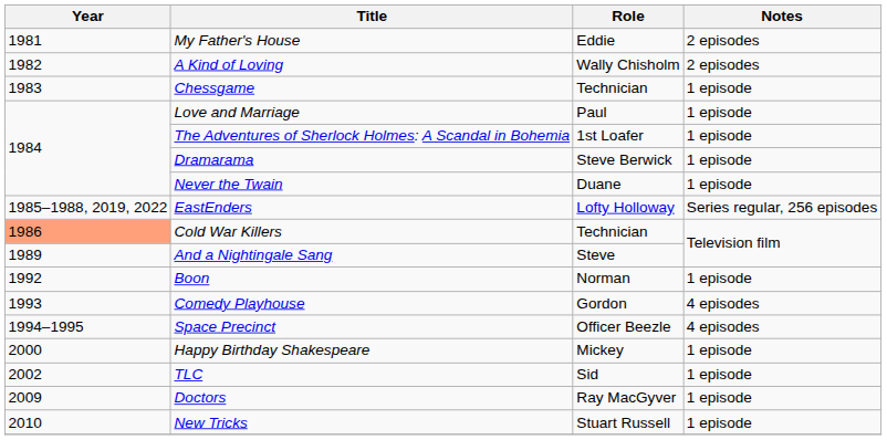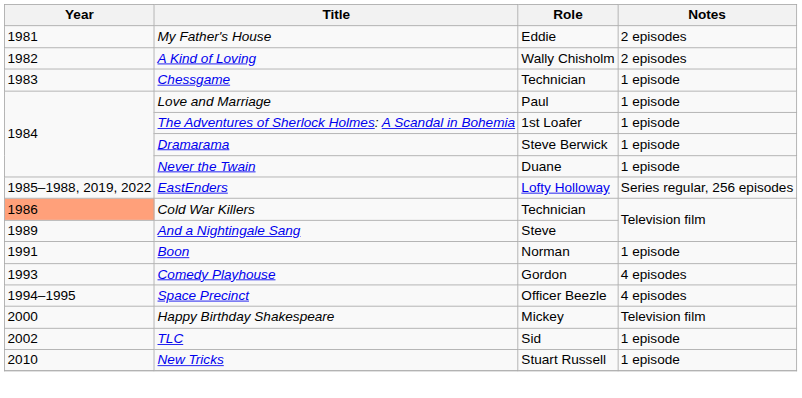 <table class="wikitable">
 <tr>
 <th>Year</th>
 <th>Title</th>
 <th>Role</th>
 <th>Notes</th>
 </tr>
 <tr>
 <td>1981</td>
 <td><em>My Father's House</em></td>
 <td>Eddie</td>
 <td>2 episodes</td>
 </tr>
 <tr>
 <td>1982</td>
 <td><em><a href='#'>A Kind of Loving</a></em></td>
 <td>Wally Chisholm</td>
 <td>2 episodes</td>
 </tr>
 <tr>
 <td>1983</td>
 <td><em><a href='#'>Chessgame</a></em></td>
 <td>Technician</td>
 <td>1 episode</td>
 </tr>
 <tr>
 <td rowspan=4>1984</td>
 <td><em>Love and Marriage</em></td>
 <td>Paul</td>
 <td>1 episode</td>
 </tr>
 <tr>
 <td><em><a href='#'>The Adventures of Sherlock Holmes</a>: <a href='#'>A Scandal in Bohemia</a></em></td>
 <td>1st Loafer</td>
 <td>1 episode</td>
 </tr>
 <tr>
 <td><em><a href='#'>Dramarama</a></em></td>
 <td>Steve Berwick</td>
 <td>1 episode</td>
 </tr>
 <tr>
 <td><em><a href='#'>Never the Twain</a></em></td>
 <td>Duane</td>
 <td>1 episode</td>
 </tr>
 <tr>
 <td>1985–1988, 2019, 2022</td>
 <td><em><a href='#'>EastEnders</a></em></td>
 <td><a href='#'>Lofty Holloway</a></td>
 <td>Series regular, 256 episodes</td>
 </tr>
 <tr>
 <td style="background: lightsalmon;">1986</td>
 <td><em>Cold War Killers</em></td>
 <td>Technician</td>
 <td rowspan=2>Television film</td>
 </tr>
 <tr>
 <td>1989</td>
 <td><em><a href='#'>And a Nightingale Sang</a></em></td>
 <td>Steve</td>
 </tr>
 <tr>
-<td>1992</td>
+<td>1991</td>
 <td><em><a href='#'>Boon</a></em></td>
 <td>Norman</td>
 <td>1 episode</td>
 </tr>
 <tr>
 <td>1993</td>
 <td><em><a href='#'>Comedy Playhouse</a></em></td>
 <td>Gordon</td>
 <td>4 episodes</td>
 </tr>
 <tr>
 <td>1994–1995</td>
 <td><em><a href='#'>Space Precinct</a></em></td>
 <td>Officer Beezle</td>
 <td>4 episodes</td>
 </tr>
 <tr>
 <td>2000</td>
 <td><em>Happy Birthday Shakespeare</em></td>
 <td>Mickey</td>
-<td>1 episode</td>
+<td>Television film</td>
 </tr>
 <tr>
 <td>2002</td>
 <td><em><a href='#'>TLC</a></em></td>
 <td>Sid</td>
-<td>1 episode</td>
-</tr>
-<tr>
-<td>2009</td>
-<td><em><a href='#'>Doctors</a></em></td>
-<td>Ray MacGyver</td>
 <td>1 episode</td>
 </tr>
 <tr>
 <td>2010</td>
 <td><em><a href='#'>New Tricks</a></em></td>
 <td>Stuart Russell</td>
 <td>1 episode</td>
 </tr>
 <tr>
 </tr>
 </table>
